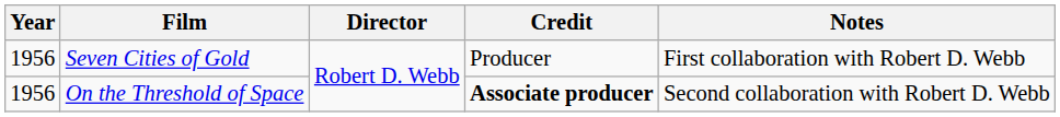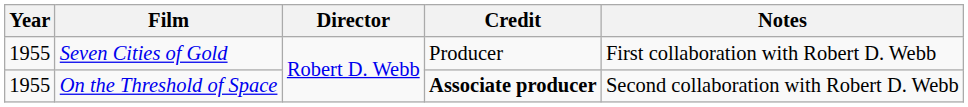 <table class="wikitable">
 <tr>
 <th>Year</th>
 <th>Film</th>
 <th>Director</th>
 <th>Credit</th>
 <th>Notes</th>
 </tr>
 <tr>
-<td>1956</td>
+<td>1955</td>
 <td><em><a href='#'>Seven Cities of Gold</a></em></td>
 <td rowspan=2><a href='#'>Robert D. Webb</a></td>
 <td>Producer</td>
 <td>First collaboration with Robert D. Webb</td>
 </tr>
 <tr>
-<td>1956</td>
+<td>1955</td>
 <td><em><a href='#'>On the Threshold of Space</a></em></td>
 <td><strong>Associate producer</strong></td>
 <td>Second collaboration with Robert D. Webb</td>
 </tr>
 </table>
